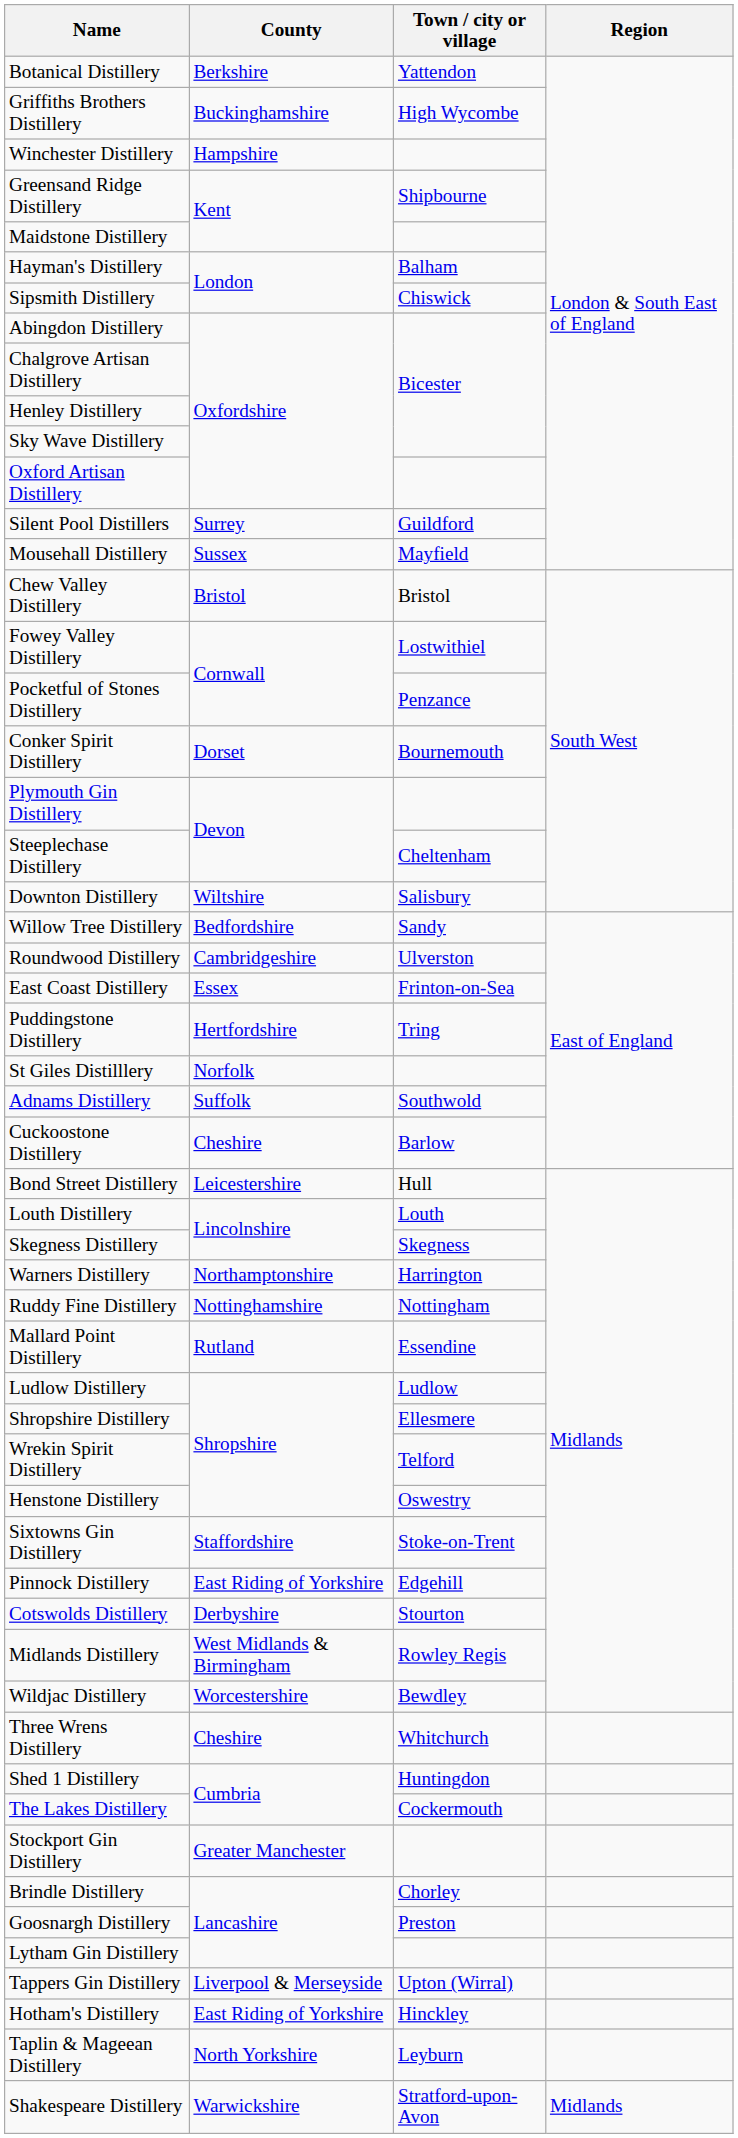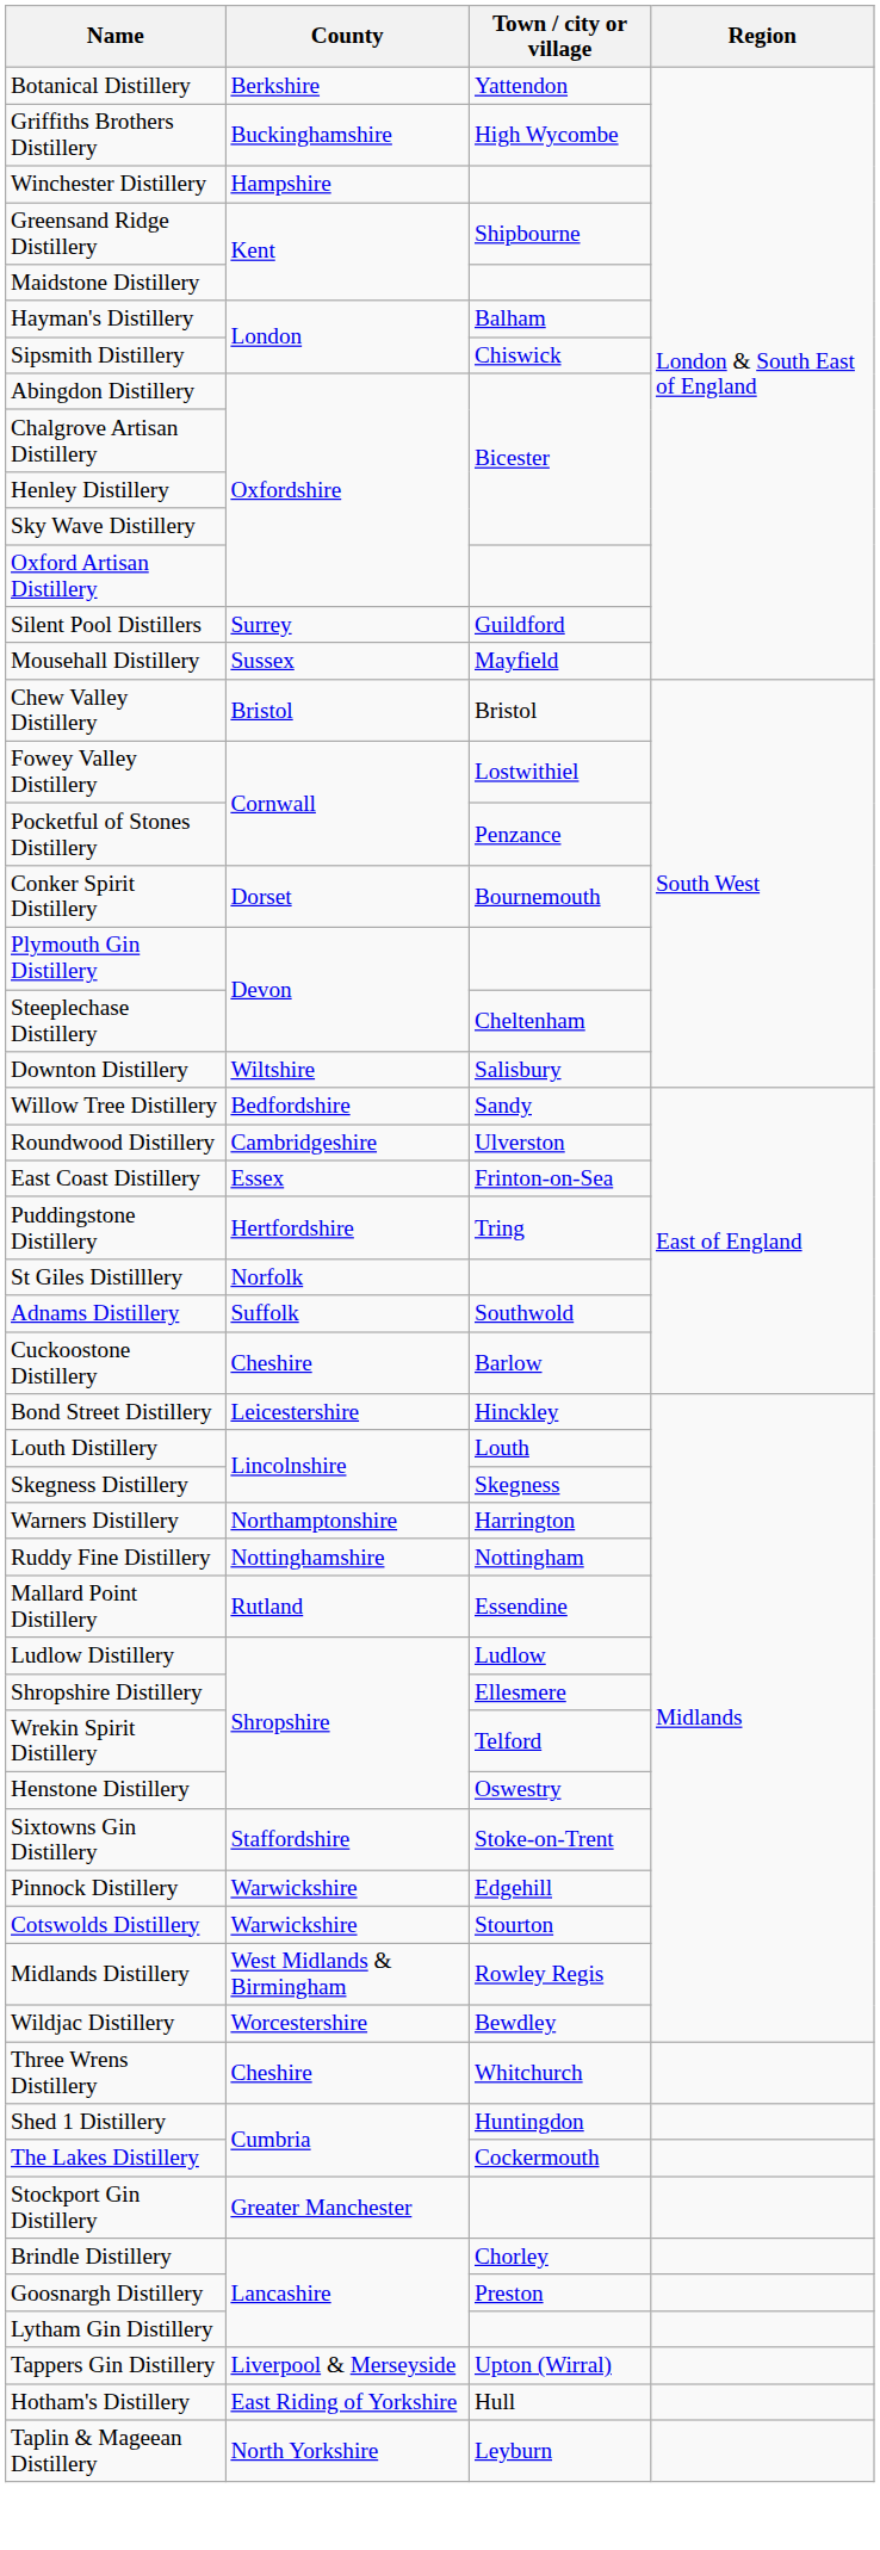 <table class="wikitable sortable">
 <tr>
 <th>Name</th>
 <th>County</th>
 <th>Town / city or village</th>
 <th>Region</th>
 </tr>
 <tr>
 <td>Botanical Distillery</td>
 <td><a href='#'>Berkshire</a></td>
 <td><a href='#'>Yattendon</a></td>
 <td rowspan="14"><a href='#'>London</a> & <a href='#'>South East of England</a></td>
 </tr>
 <tr>
 <td>Griffiths Brothers Distillery</td>
 <td><a href='#'>Buckinghamshire</a></td>
 <td><a href='#'>High Wycombe</a></td>
 </tr>
 <tr>
 <td>Winchester Distillery</td>
 <td><a href='#'>Hampshire</a></td>
 <td></td>
 </tr>
 <tr>
 <td>Greensand Ridge Distillery</td>
 <td rowspan="2"><a href='#'>Kent</a></td>
 <td><a href='#'>Shipbourne</a></td>
 </tr>
 <tr>
 <td>Maidstone Distillery</td>
 <td></td>
 </tr>
 <tr>
 <td>Hayman's Distillery</td>
 <td rowspan="2"><a href='#'>London</a></td>
 <td><a href='#'>Balham</a></td>
 </tr>
 <tr>
 <td>Sipsmith Distillery</td>
 <td><a href='#'>Chiswick</a></td>
 </tr>
 <tr>
 <td>Abingdon Distillery</td>
 <td rowspan="5"><a href='#'>Oxfordshire</a></td>
 <td rowspan="4"><a href='#'>Bicester</a></td>
 </tr>
 <tr>
 <td>Chalgrove Artisan Distillery</td>
 </tr>
 <tr>
 <td>Henley Distillery</td>
 </tr>
 <tr>
 <td>Sky Wave Distillery</td>
 </tr>
 <tr>
 <td><a href='#'>Oxford Artisan Distillery</a></td>
 <td></td>
 </tr>
 <tr>
 <td>Silent Pool Distillers</td>
 <td><a href='#'>Surrey</a></td>
 <td><a href='#'>Guildford</a></td>
 </tr>
 <tr>
 <td>Mousehall Distillery</td>
 <td><a href='#'>Sussex</a></td>
 <td><a href='#'>Mayfield</a></td>
 </tr>
 <tr>
 <td>Chew Valley Distillery</td>
 <td><a href='#'>Bristol</a></td>
 <td>Bristol</td>
 <td rowspan="7"><a href='#'>South West</a></td>
 </tr>
 <tr>
 <td>Fowey Valley Distillery</td>
 <td rowspan="2"><a href='#'>Cornwall</a></td>
 <td><a href='#'>Lostwithiel</a></td>
 </tr>
 <tr>
 <td>Pocketful of Stones Distillery</td>
 <td><a href='#'>Penzance</a></td>
 </tr>
 <tr>
 <td>Conker Spirit Distillery</td>
 <td><a href='#'>Dorset</a></td>
 <td><a href='#'>Bournemouth</a></td>
 </tr>
 <tr>
 <td><a href='#'>Plymouth Gin Distillery</a></td>
 <td rowspan="2"><a href='#'>Devon</a></td>
 <td></td>
 </tr>
 <tr>
 <td>Steeplechase Distillery</td>
 <td><a href='#'>Cheltenham</a></td>
 </tr>
 <tr>
 <td>Downton Distillery</td>
 <td><a href='#'>Wiltshire</a></td>
 <td><a href='#'>Salisbury</a></td>
 </tr>
 <tr>
 <td>Willow Tree Distillery</td>
 <td><a href='#'>Bedfordshire</a></td>
 <td><a href='#'>Sandy</a></td>
 <td rowspan="7"><a href='#'>East of England</a></td>
 </tr>
 <tr>
 <td>Roundwood Distillery</td>
 <td><a href='#'>Cambridgeshire</a></td>
 <td><a href='#'>Ulverston</a></td>
 </tr>
 <tr>
 <td>East Coast Distillery</td>
 <td><a href='#'>Essex</a></td>
 <td><a href='#'>Frinton-on-Sea</a></td>
 </tr>
 <tr>
 <td>Puddingstone Distillery</td>
 <td><a href='#'>Hertfordshire</a></td>
 <td><a href='#'>Tring</a></td>
 </tr>
 <tr>
 <td>St Giles Distilllery</td>
 <td><a href='#'>Norfolk</a></td>
 <td></td>
 </tr>
 <tr>
 <td><a href='#'>Adnams Distillery</a></td>
 <td><a href='#'>Suffolk</a></td>
 <td><a href='#'>Southwold</a></td>
 </tr>
 <tr>
 <td>Cuckoostone Distillery</td>
 <td><a href='#'>Cheshire</a></td>
 <td><a href='#'>Barlow</a></td>
 </tr>
 <tr>
 <td>Bond Street Distillery</td>
 <td><a href='#'>Leicestershire</a></td>
-<td>Hull</td>
+<td><a href='#'>Hinckley</a></td>
 <td rowspan="15"><a href='#'>Midlands</a></td>
 </tr>
 <tr>
 <td>Louth Distillery</td>
 <td rowspan="2"><a href='#'>Lincolnshire</a></td>
 <td><a href='#'>Louth</a></td>
 </tr>
 <tr>
 <td>Skegness Distillery</td>
 <td><a href='#'>Skegness</a></td>
 </tr>
 <tr>
 <td>Warners Distillery</td>
 <td><a href='#'>Northamptonshire</a></td>
 <td><a href='#'>Harrington</a></td>
 </tr>
 <tr>
 <td>Ruddy Fine Distillery</td>
 <td><a href='#'>Nottinghamshire</a></td>
 <td><a href='#'>Nottingham</a></td>
 </tr>
 <tr>
 <td>Mallard Point Distillery</td>
 <td><a href='#'>Rutland</a></td>
 <td><a href='#'>Essendine</a></td>
 </tr>
 <tr>
 <td>Ludlow Distillery</td>
 <td rowspan="4"><a href='#'>Shropshire</a></td>
 <td><a href='#'>Ludlow</a></td>
 </tr>
 <tr>
 <td>Shropshire Distillery</td>
 <td><a href='#'>Ellesmere</a></td>
 </tr>
 <tr>
 <td>Wrekin Spirit Distillery</td>
 <td><a href='#'>Telford</a></td>
 </tr>
 <tr>
 <td>Henstone Distillery</td>
 <td><a href='#'>Oswestry</a></td>
 </tr>
 <tr>
 <td>Sixtowns Gin Distillery</td>
 <td><a href='#'>Staffordshire</a></td>
 <td><a href='#'>Stoke-on-Trent</a></td>
 </tr>
 <tr>
 <td>Pinnock Distillery</td>
-<td><a href='#'>East Riding of Yorkshire</a></td>
+<td><a href='#'>Warwickshire</a></td>
 <td><a href='#'>Edgehill</a></td>
 </tr>
 <tr>
 <td><a href='#'>Cotswolds Distillery</a></td>
-<td><a href='#'>Derbyshire</a></td>
+<td><a href='#'>Warwickshire</a></td>
 <td><a href='#'>Stourton</a></td>
 </tr>
 <tr>
 <td>Midlands Distillery</td>
 <td><a href='#'>West Midlands</a> & <a href='#'>Birmingham</a></td>
 <td><a href='#'>Rowley Regis</a></td>
 </tr>
 <tr>
 <td>Wildjac Distillery</td>
 <td><a href='#'>Worcestershire</a></td>
 <td><a href='#'>Bewdley</a></td>
 </tr>
 <tr>
 <td>Three Wrens Distillery</td>
 <td><a href='#'>Cheshire</a></td>
 <td><a href='#'>Whitchurch</a></td>
 <td></td>
 </tr>
 <tr>
 <td>Shed 1 Distillery</td>
 <td rowspan="2"><a href='#'>Cumbria</a></td>
 <td><a href='#'>Huntingdon</a></td>
 <td></td>
 </tr>
 <tr>
 <td><a href='#'>The Lakes Distillery</a></td>
 <td><a href='#'>Cockermouth</a></td>
 <td></td>
 </tr>
 <tr>
 <td>Stockport Gin Distillery</td>
 <td><a href='#'>Greater Manchester</a></td>
 <td></td>
 <td></td>
 </tr>
 <tr>
 <td>Brindle Distillery</td>
 <td rowspan="3"><a href='#'>Lancashire</a></td>
 <td><a href='#'>Chorley</a></td>
 <td></td>
 </tr>
 <tr>
 <td>Goosnargh Distillery</td>
 <td><a href='#'>Preston</a></td>
 <td></td>
 </tr>
 <tr>
 <td>Lytham Gin Distillery</td>
 <td></td>
 <td></td>
 </tr>
 <tr>
 <td>Tappers Gin Distillery</td>
 <td><a href='#'>Liverpool</a> & <a href='#'>Merseyside</a></td>
 <td><a href='#'>Upton (Wirral)</a></td>
 <td></td>
 </tr>
 <tr>
 <td>Hotham's Distillery</td>
 <td><a href='#'>East Riding of Yorkshire</a></td>
-<td><a href='#'>Hinckley</a></td>
+<td>Hull</td>
 <td></td>
 </tr>
 <tr>
 <td>Taplin & Mageean Distillery</td>
 <td><a href='#'>North Yorkshire</a></td>
 <td><a href='#'>Leyburn</a></td>
 <td></td>
 </tr>
-<tr>
-<td>Shakespeare Distillery</td>
-<td><a href='#'>Warwickshire</a></td>
-<td><a href='#'>Stratford-upon-Avon</a></td>
-<td><a href='#'>Midlands</a></td>
-</tr>
 </table>
